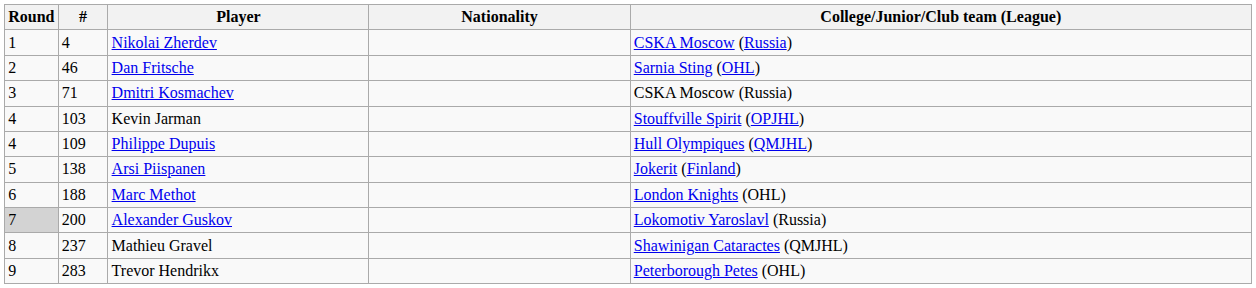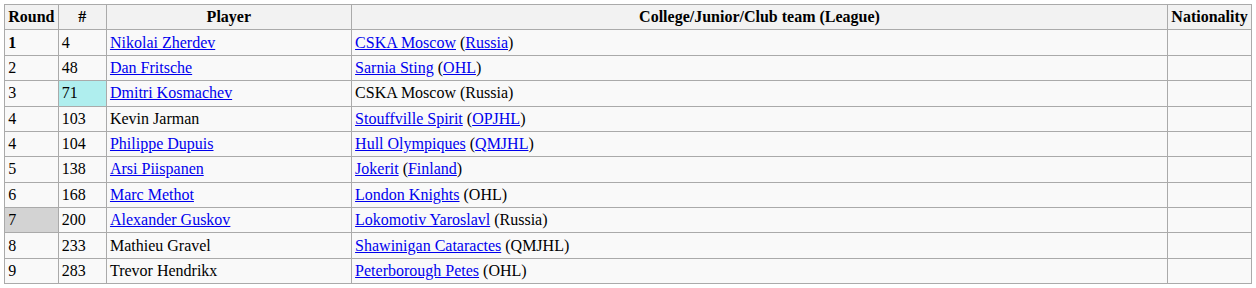 <table class="wikitable">
 <tr align="center">
 <th bgcolor="#DDDDFF" width="4.0%">Round</th>
 <th bgcolor="#DDDDFF" width="4.0%">#</th>
 <th bgcolor="#DDDDFF" width="21.0%">Player</th>
+<th bgcolor="#DDDDFF" width="100.0%">College/Junior/Club team (League)</th>
 <th bgcolor="#DDDDFF" width="21.0%">Nationality</th>
-<th bgcolor="#DDDDFF" width="100.0%">College/Junior/Club team (League)</th>
 </tr>
 <tr>
-<td>1</td>
+<td><strong>1</strong></td>
 <td>4</td>
 <td><a href='#'>Nikolai Zherdev</a></td>
+<td><a href='#'>CSKA Moscow</a> (<a href='#'>Russia</a>)</td>
 <td></td>
-<td><a href='#'>CSKA Moscow</a> (<a href='#'>Russia</a>)</td>
 </tr>
 <tr>
 <td>2</td>
-<td>46</td>
+<td>48</td>
 <td><a href='#'>Dan Fritsche</a></td>
+<td><a href='#'>Sarnia Sting</a> (<a href='#'>OHL</a>)</td>
 <td></td>
-<td><a href='#'>Sarnia Sting</a> (<a href='#'>OHL</a>)</td>
 </tr>
 <tr>
 <td>3</td>
-<td>71</td>
+<td style="background: paleturquoise;">71</td>
 <td><a href='#'>Dmitri Kosmachev</a></td>
+<td>CSKA Moscow (Russia)</td>
 <td></td>
-<td>CSKA Moscow (Russia)</td>
 </tr>
 <tr>
 <td>4</td>
 <td>103</td>
 <td>Kevin Jarman</td>
+<td><a href='#'>Stouffville Spirit</a> (<a href='#'>OPJHL</a>)</td>
 <td></td>
-<td><a href='#'>Stouffville Spirit</a> (<a href='#'>OPJHL</a>)</td>
 </tr>
 <tr>
 <td>4</td>
-<td>109</td>
+<td>104</td>
 <td><a href='#'>Philippe Dupuis</a></td>
+<td><a href='#'>Hull Olympiques</a> (<a href='#'>QMJHL</a>)</td>
 <td></td>
-<td><a href='#'>Hull Olympiques</a> (<a href='#'>QMJHL</a>)</td>
 </tr>
 <tr>
 <td>5</td>
 <td>138</td>
 <td><a href='#'>Arsi Piispanen</a></td>
+<td><a href='#'>Jokerit</a> (<a href='#'>Finland</a>)</td>
 <td></td>
-<td><a href='#'>Jokerit</a> (<a href='#'>Finland</a>)</td>
 </tr>
 <tr>
 <td>6</td>
-<td>188</td>
+<td>168</td>
 <td><a href='#'>Marc Methot</a></td>
+<td><a href='#'>London Knights</a> (OHL)</td>
 <td></td>
-<td><a href='#'>London Knights</a> (OHL)</td>
 </tr>
 <tr>
 <td style="background: lightgrey;">7</td>
 <td>200</td>
 <td><a href='#'>Alexander Guskov</a></td>
+<td><a href='#'>Lokomotiv Yaroslavl</a> (Russia)</td>
 <td></td>
-<td><a href='#'>Lokomotiv Yaroslavl</a> (Russia)</td>
 </tr>
 <tr>
 <td>8</td>
-<td>237</td>
+<td>233</td>
 <td>Mathieu Gravel</td>
+<td><a href='#'>Shawinigan Cataractes</a> (QMJHL)</td>
 <td></td>
-<td><a href='#'>Shawinigan Cataractes</a> (QMJHL)</td>
 </tr>
 <tr>
 <td>9</td>
 <td>283</td>
 <td>Trevor Hendrikx</td>
+<td><a href='#'>Peterborough Petes</a> (OHL)</td>
 <td></td>
-<td><a href='#'>Peterborough Petes</a> (OHL)</td>
 </tr>
 </table>
